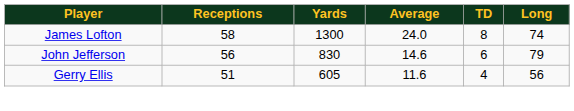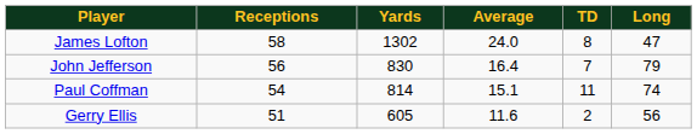 <table class="wikitable" width="80%">
 <tr align="center"  style="background:#0C371D;color:#ffc322;">
 <td><strong>Player</strong></td>
 <td><strong>Receptions</strong></td>
 <td><strong>Yards</strong></td>
 <td><strong>Average</strong></td>
 <td><strong>TD</strong></td>
 <td><strong>Long</strong></td>
 </tr>
 <tr align="center" bgcolor="">
 <td><a href='#'>James Lofton</a></td>
 <td>58</td>
-<td>1300</td>
+<td>1302</td>
 <td>24.0</td>
 <td>8</td>
-<td>74</td>
+<td>47</td>
 </tr>
 <tr align="center" bgcolor="">
 <td><a href='#'>John Jefferson</a></td>
 <td>56</td>
 <td>830</td>
-<td>14.6</td>
-<td>6</td>
+<td>16.4</td>
+<td>7</td>
 <td>79</td>
+</tr>
+<tr align="center" bgcolor="">
+<td><a href='#'>Paul Coffman</a></td>
+<td>54</td>
+<td>814</td>
+<td>15.1</td>
+<td>11</td>
+<td>74</td>
 </tr>
 <tr align="center" bgcolor="">
 <td><a href='#'>Gerry Ellis</a></td>
 <td>51</td>
 <td>605</td>
 <td>11.6</td>
-<td>4</td>
+<td>2</td>
 <td>56</td>
 </tr>
 </table>
